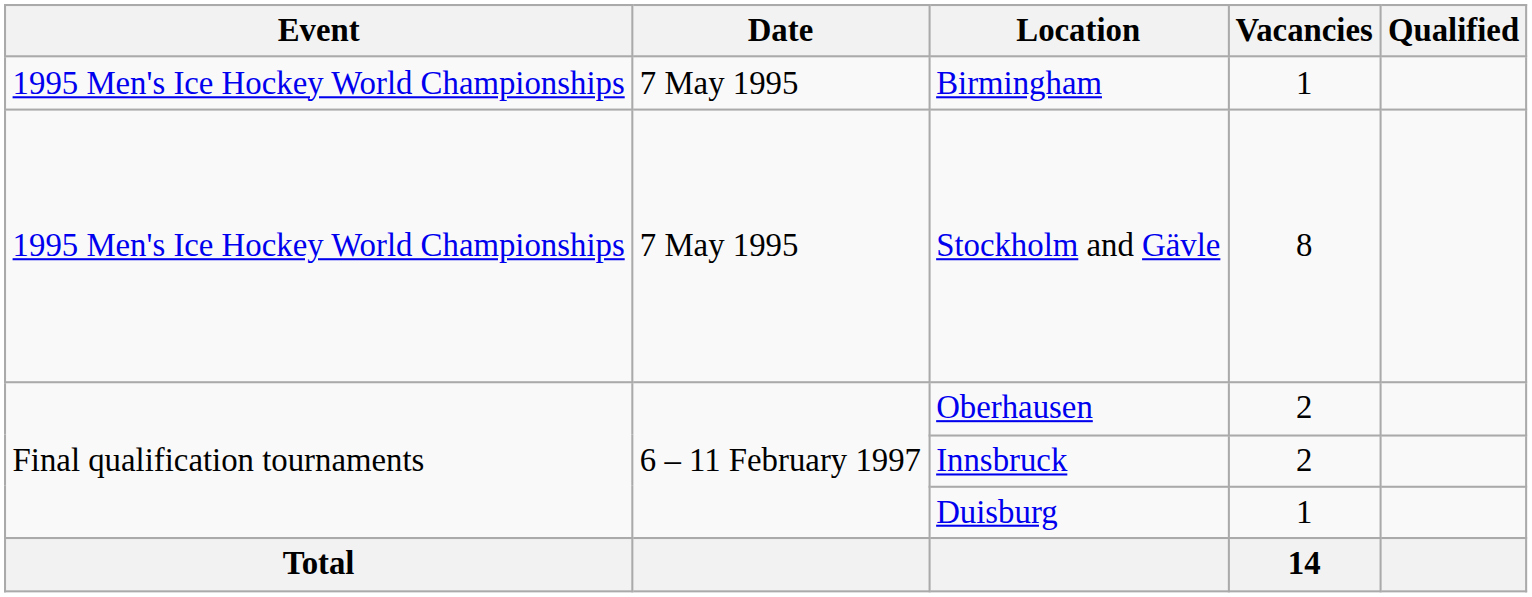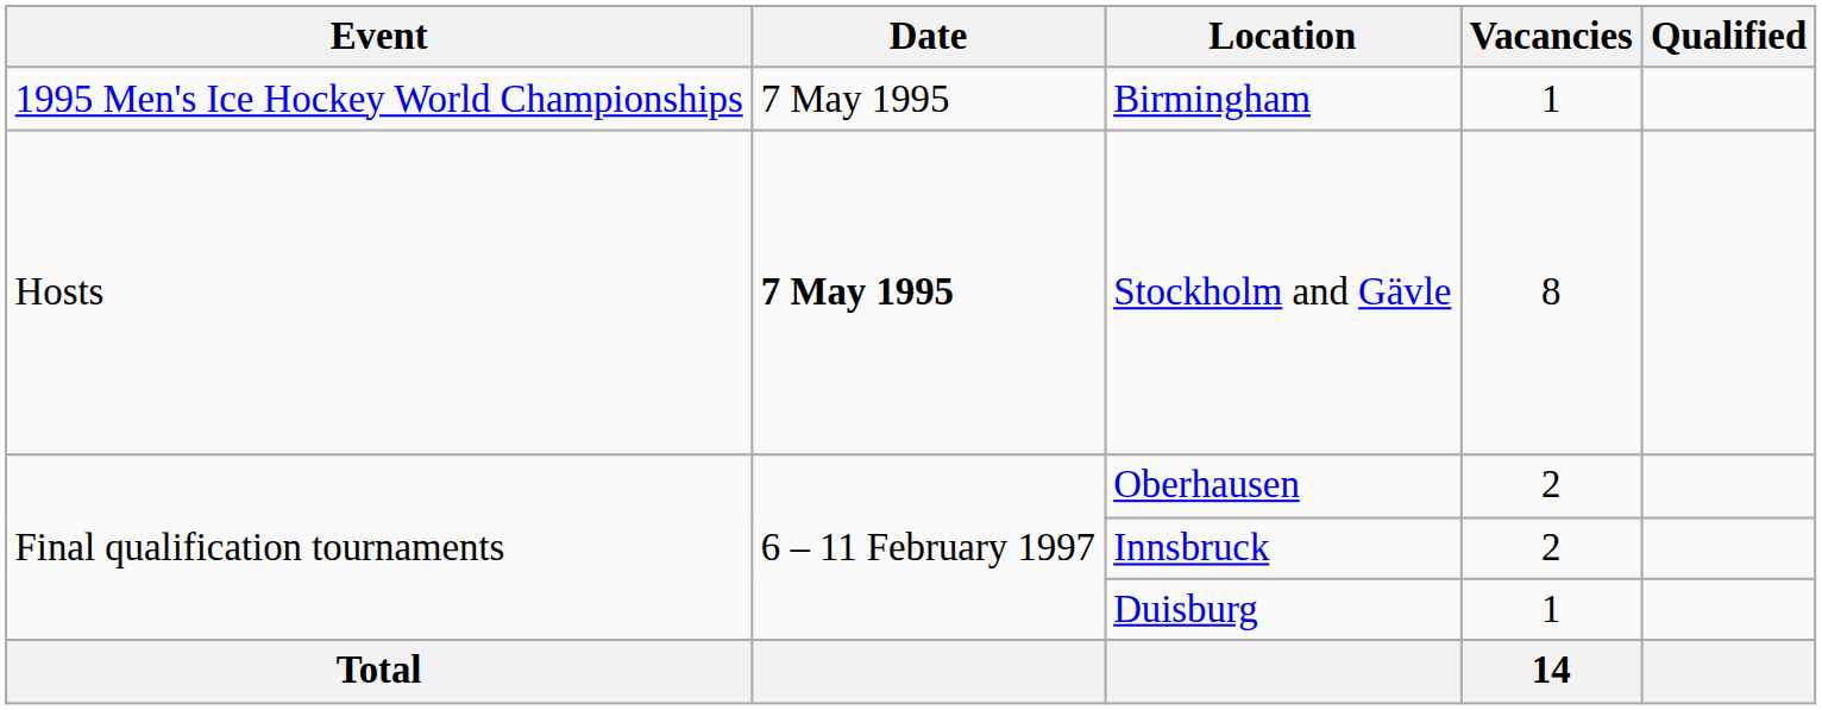 <table class= "wikitable ">
 <tr>
 <th>Event</th>
 <th>Date</th>
 <th>Location</th>
 <th>Vacancies</th>
 <th>Qualified</th>
 </tr>
 <tr>
 <td><a href='#'>1995 Men's Ice Hockey World Championships</a></td>
 <td>7 May 1995</td>
 <td> <a href='#'>Birmingham</a></td>
 <td align=center>1</td>
 <td></td>
 </tr>
 <tr>
-<td><a href='#'>1995 Men's Ice Hockey World Championships</a></td>
-<td>7 May 1995</td>
+<td>Hosts</td>
+<td><strong>7 May 1995</strong></td>
 <td> <a href='#'>Stockholm</a> and <a href='#'>Gävle</a></td>
 <td align=center>8</td>
 <td><br><br><br><br><br><br><br></td>
 </tr>
 <tr>
 <td rowspan=3>Final qualification tournaments</td>
 <td rowspan=3>6 – 11 February 1997</td>
 <td> <a href='#'>Oberhausen</a></td>
 <td align=center>2</td>
 <td><br></td>
 </tr>
 <tr>
 <td> <a href='#'>Innsbruck</a></td>
 <td align=center>2</td>
 <td><br></td>
 </tr>
 <tr>
 <td> <a href='#'>Duisburg</a></td>
 <td align=center>1</td>
 <td></td>
 </tr>
 <tr>
 <th>Total</th>
 <th></th>
 <th></th>
 <th>14</th>
 <th></th>
 </tr>
 </table>
